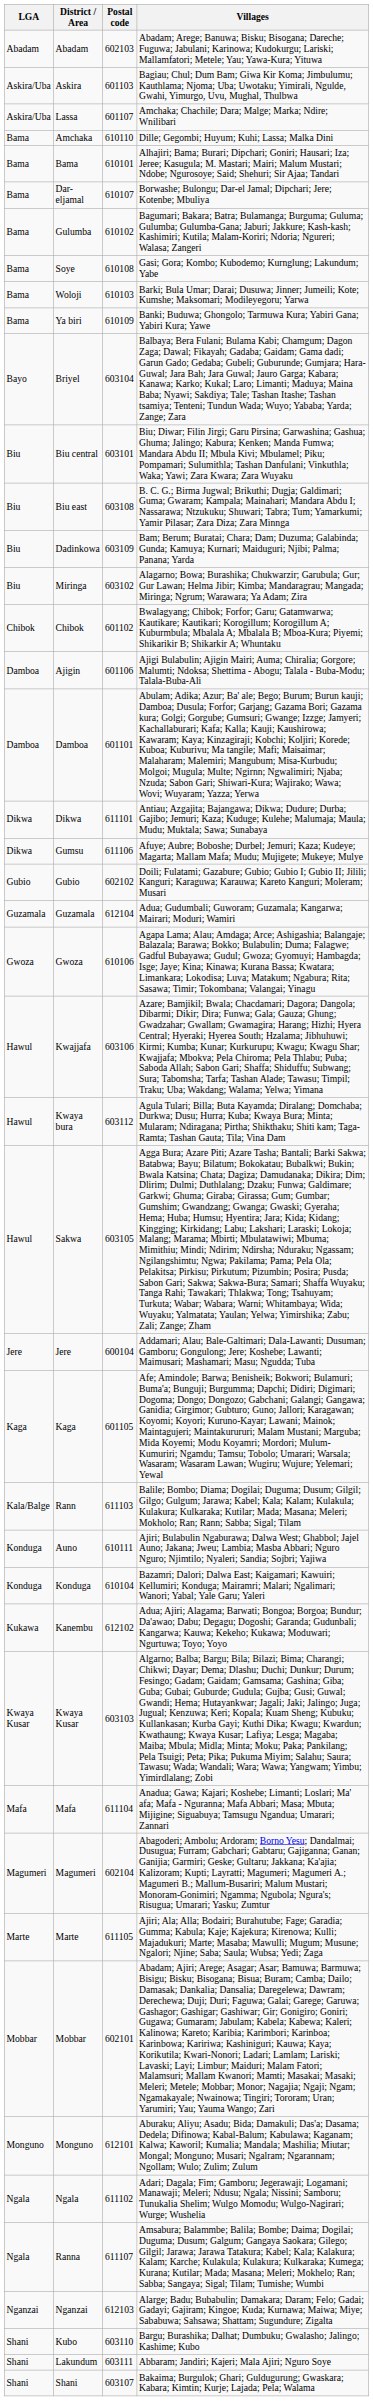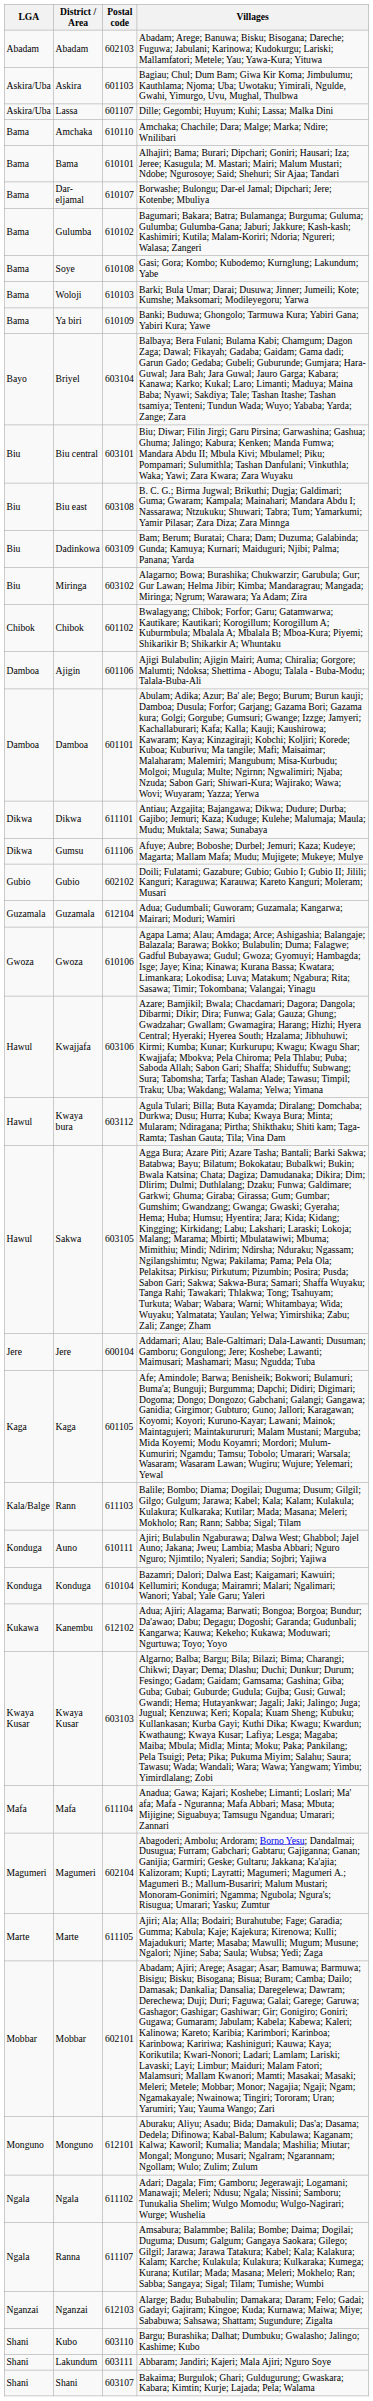 <table class="wikitable sortable">
 <tr>
 <th>LGA</th>
 <th>District / Area</th>
 <th>Postal code</th>
 <th>Villages</th>
 </tr>
 <tr>
 <td>Abadam</td>
 <td>Abadam</td>
 <td>602103</td>
 <td>Abadam; Arege; Banuwa; Bisku; Bisogana; Dareche; Fuguwa; Jabulani; Karinowa; Kudokurgu; Lariski; Mallamfatori; Metele; Yau; Yawa-Kura; Yituwa</td>
 </tr>
 <tr>
 <td>Askira/Uba</td>
 <td>Askira</td>
 <td>601103</td>
 <td>Bagiau; Chul; Dum Bam; Giwa Kir Koma; Jimbulumu; Kauthlama; Njoma; Uba; Uwotaku; Yimirali, Ngulde, Gwahi, Yimurgo, Uvu, Mughal, Thulbwa</td>
 </tr>
 <tr id="Lassa district">
 <td>Askira/Uba</td>
 <td>Lassa</td>
 <td>601107</td>
-<td>Amchaka; Chachile; Dara; Malge; Marka; Ndire; Wnilibari</td>
+<td>Dille; Gegombi; Huyum; Kuhi; Lassa; Malka Dini</td>
 </tr>
 <tr>
 <td>Bama</td>
 <td>Amchaka</td>
 <td>610110</td>
-<td>Dille; Gegombi; Huyum; Kuhi; Lassa; Malka Dini</td>
+<td>Amchaka; Chachile; Dara; Malge; Marka; Ndire; Wnilibari</td>
 </tr>
 <tr>
 <td>Bama</td>
 <td>Bama</td>
 <td>610101</td>
 <td>Alhajiri; Bama; Burari; Dipchari; Goniri; Hausari; Iza; Jeree; Kasugula; M. Mastari; Mairi; Malum Mustari; Ndobe; Ngurosoye; Said; Shehuri; Sir Ajaa; Tandari</td>
 </tr>
 <tr>
 <td>Bama</td>
 <td>Dar-eljamal</td>
 <td>610107</td>
 <td>Borwashe; Bulongu; Dar-el Jamal; Dipchari; Jere; Kotenbe; Mbuliya</td>
 </tr>
 <tr>
 <td>Bama</td>
 <td>Gulumba</td>
 <td>610102</td>
 <td>Bagumari; Bakara; Batra; Bulamanga; Burguma; Guluma; Gulumba; Gulumba-Gana; Jaburi; Jakkure; Kash-kash; Kashimiri; Kutila; Malam-Koriri; Ndoria; Ngureri; Walasa; Zangeri</td>
 </tr>
 <tr>
 <td>Bama</td>
 <td>Soye</td>
 <td>610108</td>
 <td>Gasi; Gora; Kombo; Kubodemo; Kurnglung; Lakundum; Yabe</td>
 </tr>
 <tr>
 <td>Bama</td>
 <td>Woloji</td>
 <td>610103</td>
 <td>Barki; Bula Umar; Darai; Dusuwa; Jinner; Jumeili; Kote; Kumshe; Maksomari; Modileyegoru; Yarwa</td>
 </tr>
 <tr>
 <td>Bama</td>
 <td>Ya biri</td>
 <td>610109</td>
 <td>Banki; Buduwa; Ghongolo; Tarmuwa Kura; Yabiri Gana; Yabiri Kura; Yawe</td>
 </tr>
 <tr>
 <td>Bayo</td>
 <td>Briyel</td>
 <td>603104</td>
 <td>Balbaya; Bera Fulani; Bulama Kabi; Chamgum; Dagon Zaga; Dawal; Fikayah; Gadaba; Gaidam; Gama dadi; Garun Gado; Gedaba; Gubeli; Guburunde; Gumjara; Hara-Guwal; Jara Bah; Jara Guwal; Jauro Garga; Kabara; Kanawa; Karko; Kukal; Laro; Limanti; Maduya; Maina Baba; Nyawi; Sakdiya; Tale; Tashan Itashe; Tashan tsamiya; Tenteni; Tundun Wada; Wuyo; Yababa; Yarda; Zange; Zara</td>
 </tr>
 <tr>
 <td>Biu</td>
 <td>Biu central</td>
 <td>603101</td>
 <td>Biu; Diwar; Filin Jirgi; Garu Pirsina; Garwashina; Gashua; Ghuma; Jalingo; Kabura; Kenken; Manda Fumwa; Mandara Abdu II; Mbula Kivi; Mbulamel; Piku; Pompamari; Sulumithla; Tashan Danfulani; Vinkuthla; Waka; Yawi; Zara Kwara; Zara Wuyaku</td>
 </tr>
 <tr>
 <td>Biu</td>
 <td>Biu east</td>
 <td>603108</td>
 <td>B. C. G.; Birma Jugwal; Brikuthi; Dugja; Galdimari; Guma; Gwaram; Kampala; Mainahari; Mandara Abdu I; Nassarawa; Ntzukuku; Shuwari; Tabra; Tum; Yamarkumi; Yamir Pilasar; Zara Diza; Zara Minnga</td>
 </tr>
 <tr>
 <td>Biu</td>
 <td>Dadinkowa</td>
 <td>603109</td>
 <td>Bam; Berum; Buratai; Chara; Dam; Duzuma; Galabinda; Gunda; Kamuya; Kurnari; Maiduguri; Njibi; Palma; Panana; Yarda</td>
 </tr>
 <tr>
 <td>Biu</td>
 <td>Miringa</td>
 <td>603102</td>
 <td>Alagarno; Bowa; Burashika; Chukwarzir; Garubula; Gur; Gur Lawan; Helma Jibir; Kimba; Mandaragrau; Mangada; Miringa; Ngrum; Warawara; Ya Adam; Zira</td>
 </tr>
 <tr>
 <td>Chibok</td>
 <td>Chibok</td>
 <td>601102</td>
 <td>Bwalagyang; Chibok; Forfor; Garu; Gatamwarwa; Kautikare; Kautikari; Korogillum; Korogillum A; Kuburmbula; Mbalala A; Mbalala B; Mboa-Kura; Piyemi; Shikarikir B; Shikarkir A; Whuntaku</td>
 </tr>
 <tr>
 <td>Damboa</td>
 <td>Ajigin</td>
 <td>601106</td>
 <td>Ajigi Bulabulin; Ajigin Mairi; Auma; Chiralia; Gorgore; Malumti; Ndoksa; Shettima - Abogu; Talala - Buba-Modu; Talala-Buba-Ali</td>
 </tr>
 <tr>
 <td>Damboa</td>
 <td>Damboa</td>
 <td>601101</td>
 <td>Abulam; Adika; Azur; Ba' ale; Bego; Burum; Burun kauji; Damboa; Dusula; Forfor; Garjang; Gazama Bori; Gazama kura; Golgi; Gorgube; Gumsuri; Gwange; Izzge; Jamyeri; Kachallaburari; Kafa; Kalla; Kauji; Kaushirowa; Kawaram; Kaya; Kinzagiraji; Kobchi; Koljiri; Korede; Kuboa; Kuburivu; Ma tangile; Mafi; Maisaimar; Malaharam; Malemiri; Mangubum; Misa-Kurbudu; Molgoi; Mugula; Multe; Ngirnn; Ngwalimiri; Njaba; Nzuda; Sabon Gari; Shiwari-Kura; Wajirako; Wawa; Wovi; Wuyaram; Yazza; Yerwa</td>
 </tr>
 <tr>
 <td>Dikwa</td>
 <td>Dikwa</td>
 <td>611101</td>
 <td>Antiau; Azgajita; Bajangawa; Dikwa; Dudure; Durba; Gajibo; Jemuri; Kaza; Kuduge; Kulehe; Malumaja; Maula; Mudu; Muktala; Sawa; Sunabaya</td>
 </tr>
 <tr>
 <td>Dikwa</td>
 <td>Gumsu</td>
 <td>611106</td>
 <td>Afuye; Aubre; Boboshe; Durbel; Jemuri; Kaza; Kudeye; Magarta; Mallam Mafa; Mudu; Mujigete; Mukeye; Mulye</td>
 </tr>
 <tr>
 <td>Gubio</td>
 <td>Gubio</td>
 <td>602102</td>
 <td>Doili; Fulatami; Gazabure; Gubio; Gubio I; Gubio II; Jilili; Kanguri; Karaguwa; Karauwa; Kareto Kanguri; Moleram; Musari</td>
 </tr>
 <tr>
 <td>Guzamala</td>
 <td>Guzamala</td>
 <td>612104</td>
 <td>Adua; Gudumbali; Guworam; Guzamala; Kangarwa; Mairari; Moduri; Wamiri</td>
 </tr>
 <tr>
 <td>Gwoza</td>
 <td>Gwoza</td>
 <td>610106</td>
 <td>Agapa Lama; Alau; Amdaga; Arce; Ashigashia; Balangaje; Balazala; Barawa; Bokko; Bulabulin; Duma; Falagwe; Gadful Bubayawa; Gudul; Gwoza; Gyomuyi; Hambagda; Isge; Jaye; Kina; Kinawa; Kurana Bassa; Kwatara; Limankara; Lokodisa; Luva; Matakum; Ngabura; Rita; Sasawa; Timir; Tokombana; Valangai; Yinagu</td>
 </tr>
 <tr>
 <td>Hawul</td>
 <td>Kwajjafa</td>
 <td>603106</td>
 <td>Azare; Bamjikil; Bwala; Chacdamari; Dagora; Dangola; Dibarmi; Dikir; Dira; Funwa; Gala; Gauza; Ghung; Gwadzahar; Gwallam; Gwamagira; Harang; Hizhi; Hyera Central; Hyeraki; Hyerea South; Hzalama; Jibhuhuwi; Kirmi; Kumba; Kunar; Kurkurupu; Kwagu; Kwagu Shar; Kwajjafa; Mbokva; Pela Chiroma; Pela Thlabu; Puba; Saboda Allah; Sabon Gari; Shaffa; Shiduffu; Subwang; Sura; Tabomsha; Tarfa; Tashan Alade; Tawasu; Timpil; Traku; Uba; Wakdang; Walama; Yelwa; Yimana</td>
 </tr>
 <tr>
 <td>Hawul</td>
 <td>Kwaya bura</td>
 <td>603112</td>
 <td>Agula Tulari; Billa; Buta Kayamda; Diralang; Domchaba; Durkwa; Dusu; Hurra; Kuba; Kwaya Bura; Minta; Mularam; Ndiragana; Pirtha; Shikthaku; Shiti kam; Taga-Ramta; Tashan Gauta; Tila; Vina Dam</td>
 </tr>
 <tr>
 <td>Hawul</td>
 <td>Sakwa</td>
 <td>603105</td>
 <td>Agga Bura; Azare Piti; Azare Tasha; Bantali; Barki Sakwa; Batabwa; Bayu; Bilatum; Bokokatau; Bubalkwi; Bukin; Bwala Katsina; Chata; Dagiza; Damudanaka; Dikira; Dim; Dlirim; Dulmi; Duthlalang; Dzaku; Funwa; Galdimare; Garkwi; Ghuma; Giraba; Girassa; Gum; Gumbar; Gumshim; Gwandzang; Gwanga; Gwaski; Gyeraha; Hema; Huba; Humsu; Hyentira; Jara; Kida; Kidang; Kingging; Kirkidang; Labu; Lakshari; Laraski; Lokoja; Malang; Marama; Mbirti; Mbulatawiwi; Mbuma; Mimithiu; Mindi; Ndirim; Ndirsha; Nduraku; Ngassam; Ngilangshimtu; Ngwa; Pakilama; Pama; Pela Ola; Pelakitsa; Pirkisu; Pirkutum; Pizumbin; Posira; Pusda; Sabon Gari; Sakwa; Sakwa-Bura; Samari; Shaffa Wuyaku; Tanga Rahi; Tawakari; Thlakwa; Tong; Tsahuyam; Turkuta; Wabar; Wabara; Warni; Whitambaya; Wida; Wuyaku; Yalmatata; Yaulan; Yelwa; Yimirshika; Zabu; Zali; Zange; Zham</td>
 </tr>
 <tr>
 <td>Jere</td>
 <td>Jere</td>
 <td>600104</td>
 <td>Addamari; Alau; Bale-Galtimari; Dala-Lawanti; Dusuman; Gamboru; Gongulong; Jere; Koshebe; Lawanti; Maimusari; Mashamari; Masu; Ngudda; Tuba</td>
 </tr>
 <tr>
 <td>Kaga</td>
 <td>Kaga</td>
 <td>601105</td>
 <td>Afe; Amindole; Barwa; Benisheik; Bokwori; Bulamuri; Buma'a; Bunguji; Burgumma; Dapchi; Didiri; Digimari; Dogoma; Dongo; Dongozo; Gabchani; Galangi; Gangawa; Ganidia; Girgimor; Gubturo; Guno; Jallori; Karagawan; Koyomi; Koyori; Kuruno-Kayar; Lawani; Mainok; Maintagujeri; Maintakurururi; Malam Mustani; Marguba; Mida Koyemi; Modu Koyamri; Mordori; Mulum-Kumuriri; Ngamdu; Tamsu; Tobolo; Umarari; Warsala; Wasaram; Wasaram Lawan; Wugiru; Wujure; Yelemari; Yewal</td>
 </tr>
 <tr>
 <td>Kala/Balge</td>
 <td>Rann</td>
 <td>611103</td>
 <td>Balile; Bombo; Diama; Dogilai; Duguma; Dusum; Gilgil; Gilgo; Gulgum; Jarawa; Kabel; Kala; Kalam; Kulakula; Kulakura; Kulkaraka; Kutilar; Mada; Masana; Meleri; Mokholo; Ran; Rann; Sabba; Sigal; Tilam</td>
 </tr>
 <tr>
 <td>Konduga</td>
 <td>Auno</td>
 <td>610111</td>
 <td>Ajiri; Bulabulin Ngaburawa; Dalwa West; Ghabbol; Jajel Auno; Jakana; Jweu; Lambia; Masba Abbari; Nguro Nguro; Njimtilo; Nyaleri; Sandia; Sojbri; Yajiwa</td>
 </tr>
 <tr>
 <td>Konduga</td>
 <td>Konduga</td>
 <td>610104</td>
 <td>Bazamri; Dalori; Dalwa East; Kaigamari; Kawuiri; Kellumiri; Konduga; Mairamri; Malari; Ngalimari; Wanori; Yabal; Yale Garu; Yaleri</td>
 </tr>
 <tr>
 <td>Kukawa</td>
 <td>Kanembu</td>
 <td>612102</td>
 <td>Adua; Ajiri; Alagama; Barwati; Bongoa; Borgoa; Bundur; Da'awao; Dabu; Degagu; Dogoshi; Garanda; Gudunbali; Kangarwa; Kauwa; Kekeho; Kukawa; Moduwari; Ngurtuwa; Toyo; Yoyo</td>
 </tr>
 <tr>
 <td>Kwaya Kusar</td>
 <td>Kwaya Kusar</td>
 <td>603103</td>
 <td>Algarno; Balba; Bargu; Bila; Bilazi; Bima; Charangi; Chikwi; Dayar; Dema; Dlashu; Duchi; Dunkur; Durum; Fesingo; Gadam; Gaidam; Gamsama; Gashina; Giba; Guba; Gubai; Guburde; Gudula; Gujba; Gusi; Guwal; Gwandi; Hema; Hutayankwar; Jagali; Jaki; Jalingo; Juga; Jugual; Kenzuwa; Keri; Kopala; Kuam Sheng; Kubuku; Kullankasan; Kurba Gayi; Kuthi Dika; Kwagu; Kwardun; Kwathaung; Kwaya Kusar; Lafiya; Lesga; Magaba; Maiba; Mbula; Midla; Minta; Moku; Paka; Pankilang; Pela Tsuigi; Peta; Pika; Pukuma Miyim; Salahu; Saura; Tawasu; Wada; Wandali; Wara; Wawa; Yangwam; Yimbu; Yimirdlalang; Zobi</td>
 </tr>
 <tr>
 <td>Mafa</td>
 <td>Mafa</td>
 <td>611104</td>
 <td>Anadua; Gawa; Kajari; Koshebe; Limanti; Loslari; Ma' afa; Mafa - Nguranna; Mafa Abbari; Masa; Mbuta; Mijigine; Siguabuya; Tamsugu Ngandua; Umarari; Zannari</td>
 </tr>
 <tr>
 <td>Magumeri</td>
 <td>Magumeri</td>
 <td>602104</td>
 <td>Abagoderi; Ambolu; Ardoram; <a href='#'>Borno Yesu</a>; Dandalmai; Dusugua; Furram; Gabchari; Gabtaru; Gajiganna; Ganan; Ganijia; Garmiri; Geske; Gultaru; Jakkana; Ka'ajia; Kalizoram; Kupti; Layratti; Magumeri; Magumeri A.; Magumeri B.; Mallum-Busariri; Malum Mustari; Monoram-Gonimiri; Ngamma; Ngubola; Ngura's; Risugua; Umarari; Yasku; Zumtur</td>
 </tr>
 <tr>
 <td>Marte</td>
 <td>Marte</td>
 <td>611105</td>
 <td>Ajiri; Ala; Alla; Bodairi; Burahutube; Fage; Garadia; Gumma; Kabula; Kaje; Kajekura; Kirenowa; Kulli; Majadukuri; Marte; Masaba; Mawulli; Mugum; Musune; Ngalori; Njine; Saba; Saula; Wubsa; Yedi; Zaga</td>
 </tr>
 <tr>
 <td>Mobbar</td>
 <td>Mobbar</td>
 <td>602101</td>
 <td>Abadam; Ajiri; Arege; Asagar; Asar; Bamuwa; Barmuwa; Bisigu; Bisku; Bisogana; Bisua; Buram; Camba; Dailo; Damasak; Dankalia; Dansalia; Daregelewa; Dawram; Derechewa; Duji; Duri; Faguwa; Galai; Garege; Garuwa; Gashagor; Gashigar; Gashiwar; Gir; Gonigiro; Goniri; Gugawa; Gumaram; Jabulam; Kabela; Kabewa; Kaleri; Kalinowa; Kareto; Karibia; Karimbori; Karinboa; Karinbowa; Kaririwa; Kashiniguri; Kauwa; Kaya; Korikutila; Kwari-Nonori; Ladari; Lamlam; Lariski; Lavaski; Layi; Limbur; Maiduri; Malam Fatori; Malamsuri; Mallam Kwanori; Mamti; Masakai; Masaki; Meleri; Metele; Mobbar; Monor; Nagajia; Ngaji; Ngam; Ngamakayale; Nwainowa; Tingiri; Tororam; Uran; Yarumiri; Yau; Yauma Wango; Zari</td>
 </tr>
 <tr>
 <td>Monguno</td>
 <td>Monguno</td>
 <td>612101</td>
 <td>Aburaku; Aliyu; Asadu; Bida; Damakuli; Das'a; Dasama; Dedela; Difinowa; Kabal-Balum; Kabulawa; Kaganam; Kalwa; Kaworil; Kumalia; Mandala; Mashilia; Miutar; Mongal; Monguno; Musari; Ngalram; Ngarannam; Ngollam; Wulo; Zulim; Zulum</td>
 </tr>
 <tr>
 <td>Ngala</td>
 <td>Ngala</td>
 <td>611102</td>
 <td>Adari; Dagala; Fim; Gamboru; Jegerawaji; Logamani; Manawaji; Meleri; Ndusu; Ngala; Nissini; Samboru; Tunukalia Shelim; Wulgo Momodu; Wulgo-Nagirari; Wurge; Wushelia</td>
 </tr>
 <tr>
 <td>Ngala</td>
 <td>Ranna</td>
 <td>611107</td>
 <td>Amsabura; Balammbe; Balila; Bombe; Daima; Dogilai; Duguma; Dusum; Galgum; Gangaya Saokara; Gilego; Gilgil; Jarawa; Jarawa Tatakura; Kabel; Kala; Kalakura; Kalam; Karche; Kulakula; Kulakura; Kulkaraka; Kumega; Kurana; Kutilar; Mada; Masana; Meleri; Mokhelo; Ran; Sabba; Sangaya; Sigal; Tilam; Tumishe; Wumbi</td>
 </tr>
 <tr>
 <td>Nganzai</td>
 <td>Nganzai</td>
 <td>612103</td>
 <td>Alarge; Badu; Bubabulin; Damakara; Daram; Felo; Gadai; Gadayi; Gajiram; Kingoe; Kuda; Kurnawa; Maiwa; Miye; Sababuwa; Sahsawa; Shattam; Sugundure; Zigalta</td>
 </tr>
 <tr>
 <td>Shani</td>
 <td>Kubo</td>
 <td>603110</td>
 <td>Bargu; Burashika; Dalhat; Dumbuku; Gwalasho; Jalingo; Kashime; Kubo</td>
 </tr>
 <tr>
 <td>Shani</td>
 <td>Lakundum</td>
 <td>603111</td>
 <td>Abbaram; Jandiri; Kajeri; Mala Ajiri; Nguro Soye</td>
 </tr>
 <tr>
 <td>Shani</td>
 <td>Shani</td>
 <td>603107</td>
 <td>Bakaima; Burgulok; Ghari; Guldugurung; Gwaskara; Kabara; Kimtin; Kurje; Lajada; Pela; Walama</td>
 </tr>
 </table>
